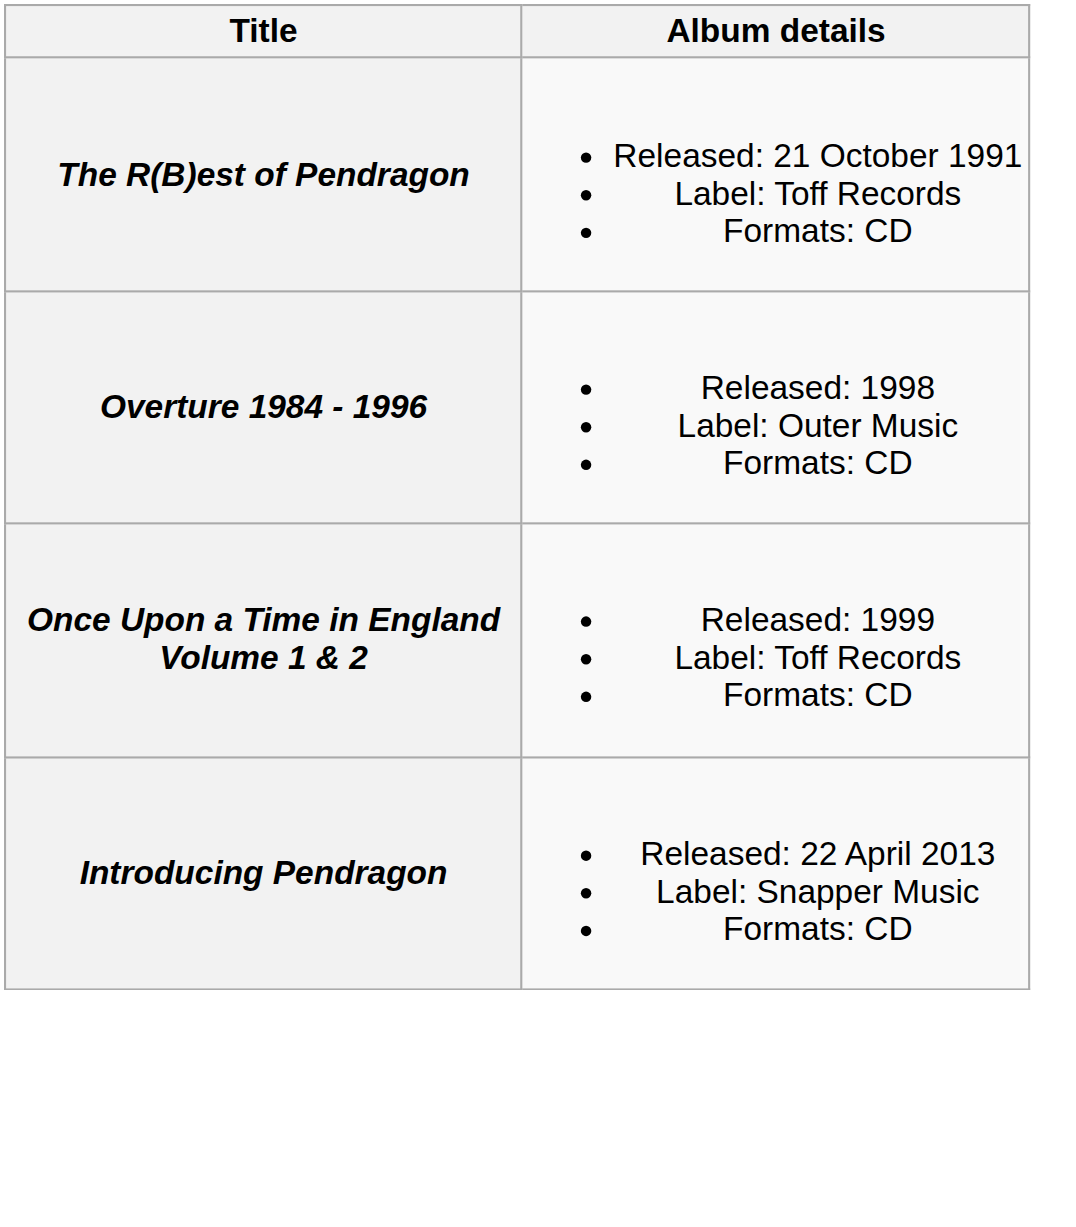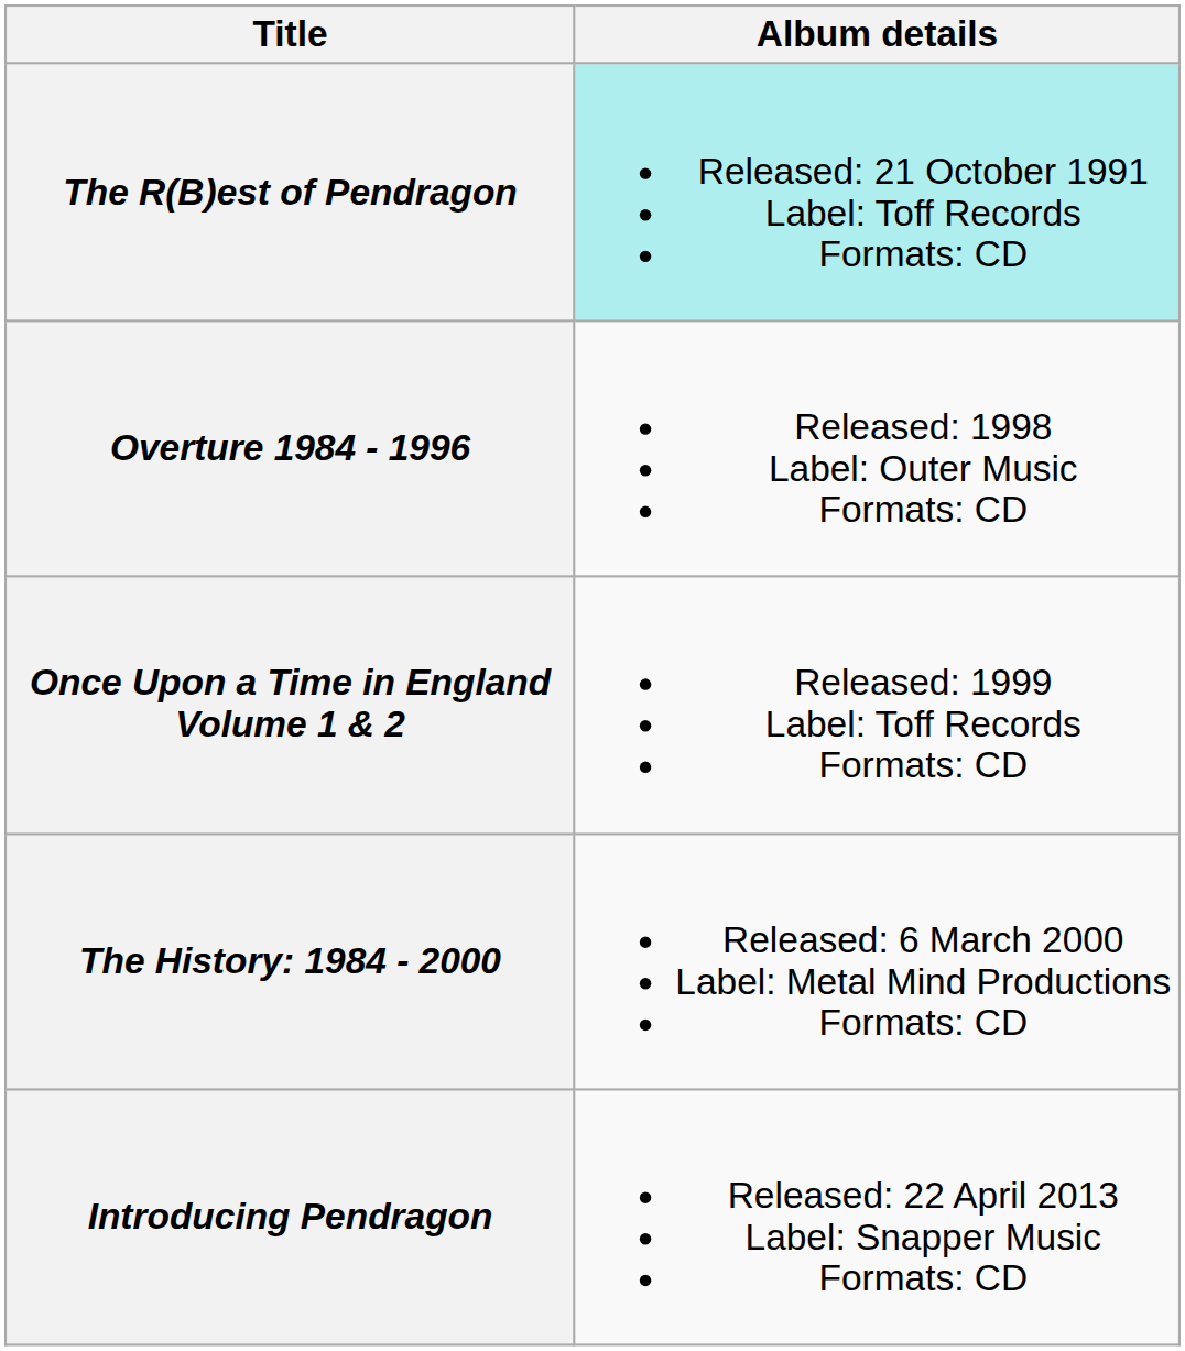 <table class="wikitable plainrowheaders" style="text-align:center;">
 <tr>
 <th scope="col" style="width:15em;">Title</th>
 <th scope="col">Album details</th>
 </tr>
 <tr>
 <th scope="row"><em>The R(B)est of Pendragon</em></th>
-<td><br><ul><li>Released: 21 October 1991</li><li>Label: Toff Records</li><li>Formats: CD</li></ul></td>
+<td style="background: paleturquoise;"><br><ul><li>Released: 21 October 1991</li><li>Label: Toff Records</li><li>Formats: CD</li></ul></td>
 </tr>
 <tr>
 <th scope="row"><em>Overture 1984 - 1996</em></th>
 <td><br><ul><li>Released: 1998</li><li>Label: Outer Music</li><li>Formats: CD</li></ul></td>
 </tr>
 <tr>
 <th scope="row"><em>Once Upon a Time in England Volume 1 & 2</em></th>
 <td><br><ul><li>Released: 1999</li><li>Label: Toff Records</li><li>Formats: CD</li></ul></td>
 </tr>
 <tr>
+<th scope="row"><em>The History: 1984 - 2000</em></th>
+<td><br><ul><li>Released: 6 March 2000</li><li>Label: Metal Mind Productions</li><li>Formats: CD</li></ul></td>
+</tr>
+<tr>
 <th scope="row"><em>Introducing Pendragon</em></th>
 <td><br><ul><li>Released: 22 April 2013</li><li>Label: Snapper Music</li><li>Formats: CD</li></ul></td>
 </tr>
 </table>
